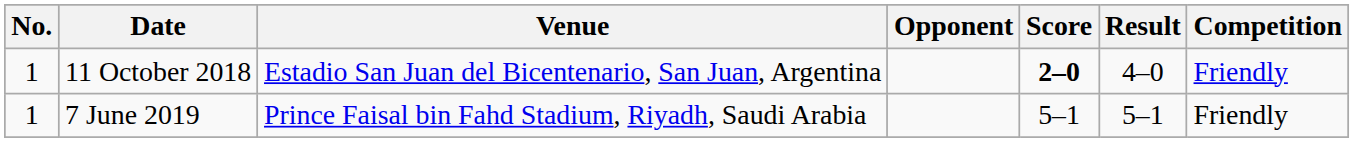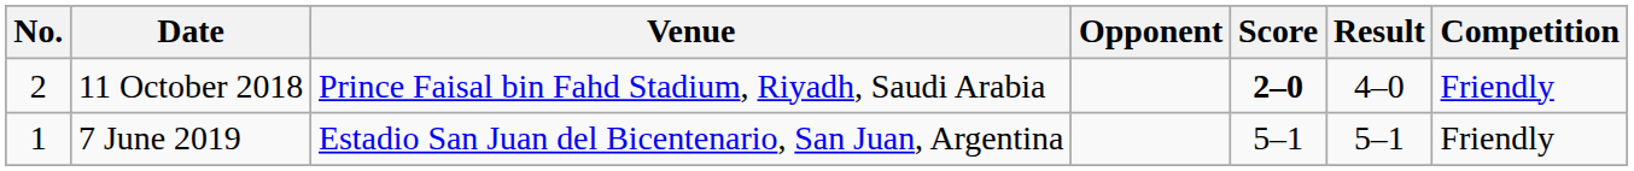 <table class="wikitable sortable">
 <tr>
 <th scope="col">No.</th>
 <th scope="col">Date</th>
 <th scope="col">Venue</th>
 <th scope="col">Opponent</th>
 <th scope="col">Score</th>
 <th scope="col">Result</th>
 <th scope="col">Competition</th>
 </tr>
 <tr>
-<td style="text-align:center">1</td>
+<td style="text-align:center">2</td>
 <td>11 October 2018</td>
-<td><a href='#'>Estadio San Juan del Bicentenario</a>, <a href='#'>San Juan</a>, Argentina</td>
+<td><a href='#'>Prince Faisal bin Fahd Stadium</a>, <a href='#'>Riyadh</a>, Saudi Arabia</td>
 <td></td>
 <td style="text-align:center"><strong>2–0</strong></td>
 <td style="text-align:center">4–0</td>
 <td><a href='#'>Friendly</a></td>
 </tr>
 <tr>
 <td style="text-align:center">1</td>
 <td>7 June 2019</td>
-<td><a href='#'>Prince Faisal bin Fahd Stadium</a>, <a href='#'>Riyadh</a>, Saudi Arabia</td>
+<td><a href='#'>Estadio San Juan del Bicentenario</a>, <a href='#'>San Juan</a>, Argentina</td>
 <td></td>
 <td style="text-align:center">5–1</td>
 <td style="text-align:center">5–1</td>
 <td>Friendly</td>
 </tr>
 </table>
